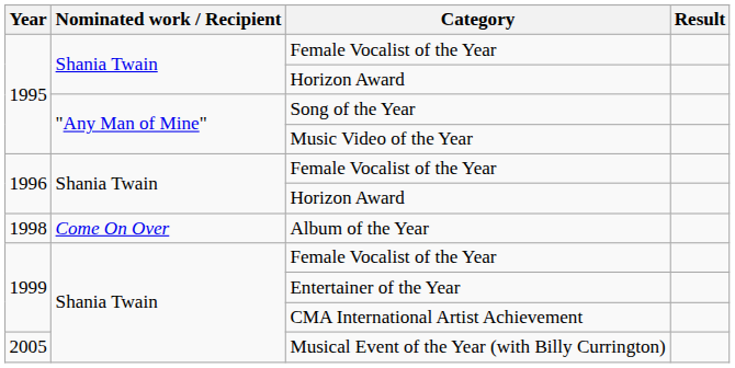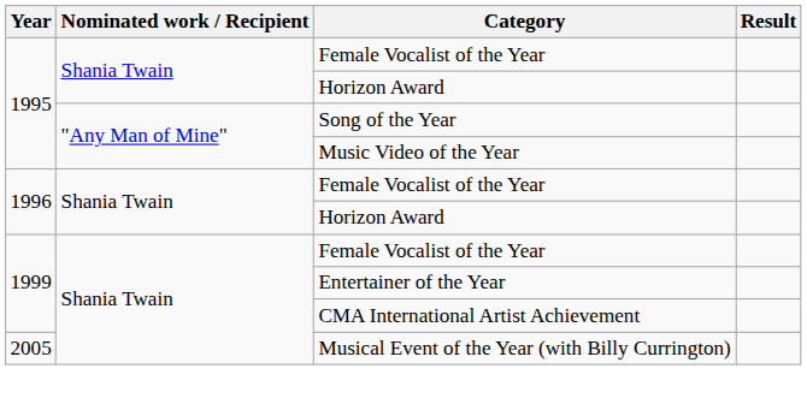 <table class="wikitable">
 <tr>
 <th>Year</th>
 <th>Nominated work / Recipient</th>
 <th>Category</th>
 <th>Result</th>
 </tr>
 <tr>
 <td rowspan="4">1995</td>
 <td rowspan="2"><a href='#'>Shania Twain</a></td>
 <td>Female Vocalist of the Year</td>
 <td></td>
 </tr>
 <tr>
 <td>Horizon Award</td>
 <td></td>
 </tr>
 <tr>
 <td rowspan="2">"<a href='#'>Any Man of Mine</a>"</td>
 <td>Song of the Year</td>
 <td></td>
 </tr>
 <tr>
 <td>Music Video of the Year</td>
 <td></td>
 </tr>
 <tr>
 <td rowspan="2">1996</td>
 <td rowspan="2">Shania Twain</td>
 <td>Female Vocalist of the Year</td>
 <td></td>
 </tr>
 <tr>
 <td>Horizon Award</td>
 <td></td>
 </tr>
 <tr>
-<td rowspan="1">1998</td>
-<td><em><a href='#'>Come On Over</a> </em></td>
-<td>Album of the Year</td>
-<td></td>
-</tr>
-<tr>
 <td rowspan="3">1999</td>
 <td rowspan="4">Shania Twain</td>
 <td>Female Vocalist of the Year</td>
 <td></td>
 </tr>
 <tr>
 <td>Entertainer of the Year</td>
 <td></td>
 </tr>
 <tr>
 <td>CMA International Artist Achievement</td>
 <td></td>
 </tr>
 <tr>
 <td>2005</td>
 <td>Musical Event of the Year (with Billy Currington)</td>
 <td></td>
 </tr>
 </table>
